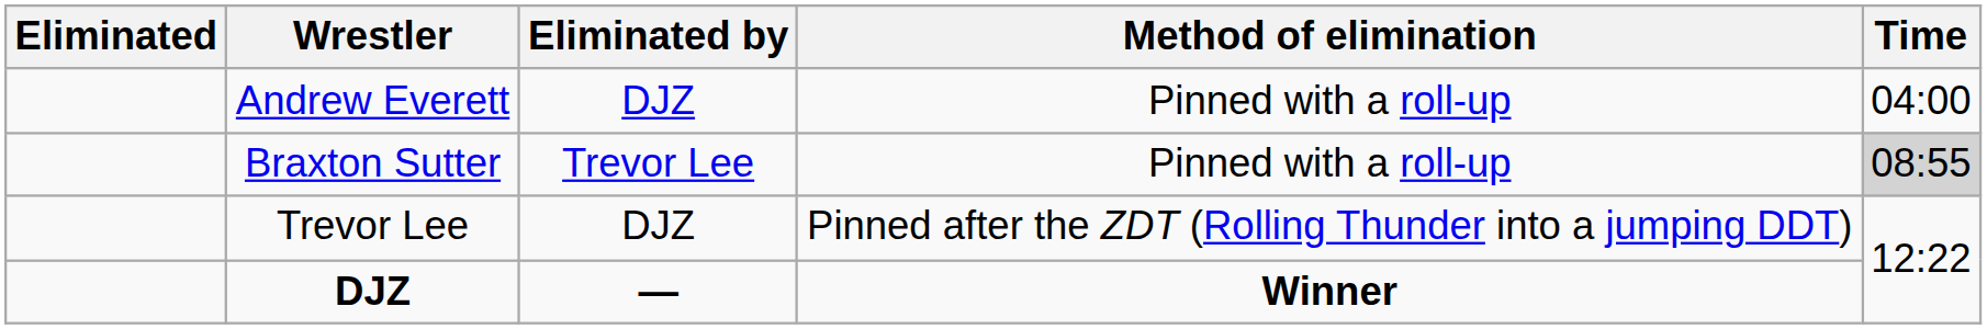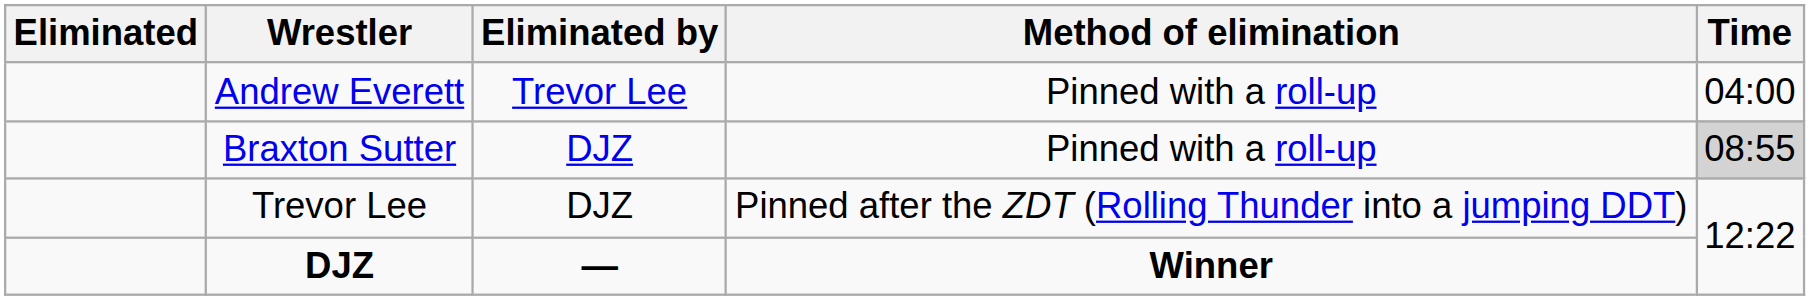 <table class="wikitable sortable" style="text-align:center;">
 <tr>
 <th>Eliminated</th>
 <th>Wrestler</th>
 <th>Eliminated by</th>
 <th>Method of elimination</th>
 <th>Time</th>
 </tr>
 <tr>
 <td></td>
 <td><a href='#'>Andrew Everett</a></td>
-<td><a href='#'>DJZ</a></td>
+<td><a href='#'>Trevor Lee</a></td>
 <td>Pinned with a <a href='#'>roll-up</a></td>
 <td>04:00</td>
 </tr>
 <tr>
 <td></td>
 <td><a href='#'>Braxton Sutter</a></td>
-<td><a href='#'>Trevor Lee</a></td>
+<td><a href='#'>DJZ</a></td>
 <td>Pinned with a <a href='#'>roll-up</a></td>
 <td style="background: lightgrey;">08:55</td>
 </tr>
 <tr>
 <td></td>
 <td>Trevor Lee</td>
 <td>DJZ</td>
 <td>Pinned after the <em>ZDT</em> (<a href='#'>Rolling Thunder</a> into a <a href='#'>jumping DDT</a>)</td>
 <td rowspan="2">12:22</td>
 </tr>
 <tr>
 <td></td>
 <td><strong>DJZ</strong></td>
 <td><strong>—</strong></td>
 <td><strong>Winner</strong></td>
 </tr>
 </table>
